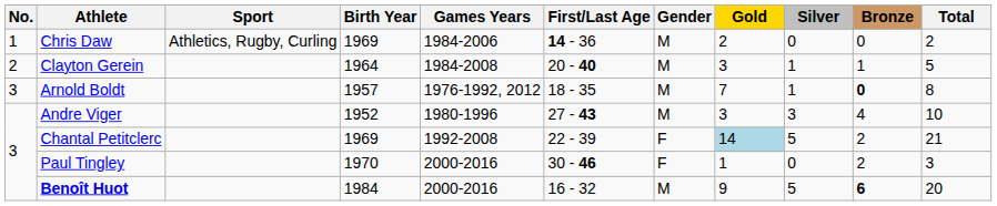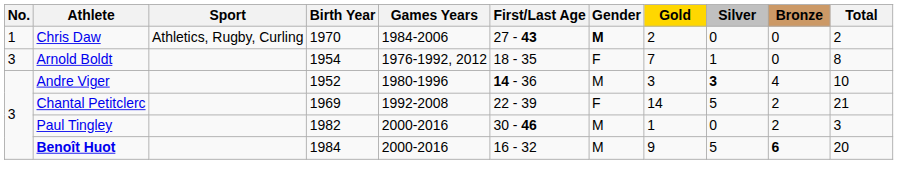 <table class="wikitable sortable">
 <tr>
 <th>No.</th>
 <th>Athlete</th>
 <th>Sport</th>
 <th>Birth Year</th>
 <th>Games Years</th>
 <th>First/Last Age</th>
 <th>Gender</th>
 <th style="background:gold; width:4.0em; font-weight:bold;">Gold</th>
 <th style="background:silver; width:4.0em; font-weight:bold;">Silver</th>
 <th style="background:#c96; width:4.0em; font-weight:bold;">Bronze</th>
 <th style="width:4.0em;">Total</th>
 </tr>
 <tr>
 <td>1</td>
 <td><a href='#'>Chris Daw</a></td>
 <td {{>Athletics, Rugby, Curling</td>
-<td>1969</td>
+<td>1970</td>
 <td>1984-2006</td>
-<td><strong>14</strong> - 36</td>
-<td>M</td>
+<td>27 - <strong>43</strong></td>
+<td><strong>M</strong></td>
 <td>2</td>
 <td>0</td>
 <td>0</td>
 <td>2</td>
 </tr>
 <tr>
-<td>2</td>
-<td><a href='#'>Clayton Gerein</a></td>
-<td></td>
-<td>1964</td>
-<td>1984-2008</td>
-<td>20 - <strong>40</strong></td>
-<td>M</td>
-<td>3</td>
-<td>1</td>
-<td>1</td>
-<td>5</td>
-</tr>
-<tr>
 <td>3</td>
 <td><a href='#'>Arnold Boldt</a></td>
 <td><br> </td>
-<td>1957</td>
+<td>1954</td>
 <td>1976-1992, 2012</td>
 <td>18 - 35</td>
-<td>M</td>
+<td>F</td>
 <td>7</td>
 <td>1</td>
-<td><strong>0</strong></td>
+<td>0</td>
 <td>8</td>
 </tr>
 <tr>
 <td rowspan="4">3</td>
 <td><a href='#'>Andre Viger</a></td>
 <td></td>
 <td>1952</td>
 <td>1980-1996</td>
-<td>27 - <strong>43</strong></td>
+<td><strong>14</strong> - 36</td>
 <td>M</td>
 <td>3</td>
-<td>3</td>
+<td><strong>3</strong></td>
 <td>4</td>
 <td>10</td>
 </tr>
 <tr>
 <td><a href='#'>Chantal Petitclerc</a></td>
 <td></td>
 <td>1969</td>
 <td>1992-2008</td>
 <td>22 - 39</td>
 <td>F</td>
-<td style="background: lightblue;">14</td>
+<td>14</td>
 <td>5</td>
 <td>2</td>
 <td>21</td>
 </tr>
 <tr>
 <td><a href='#'>Paul Tingley</a></td>
 <td></td>
-<td>1970</td>
+<td>1982</td>
 <td>2000-2016</td>
 <td>30 - <strong>46</strong></td>
-<td>F</td>
+<td>M</td>
 <td>1</td>
 <td>0</td>
 <td>2</td>
 <td>3</td>
 </tr>
 <tr>
 <td><strong><a href='#'>Benoît Huot</a></strong></td>
 <td></td>
 <td>1984</td>
 <td>2000-2016</td>
 <td>16 - 32</td>
 <td>M</td>
 <td>9</td>
 <td>5</td>
 <td><strong>6</strong></td>
 <td>20</td>
 </tr>
 </table>
